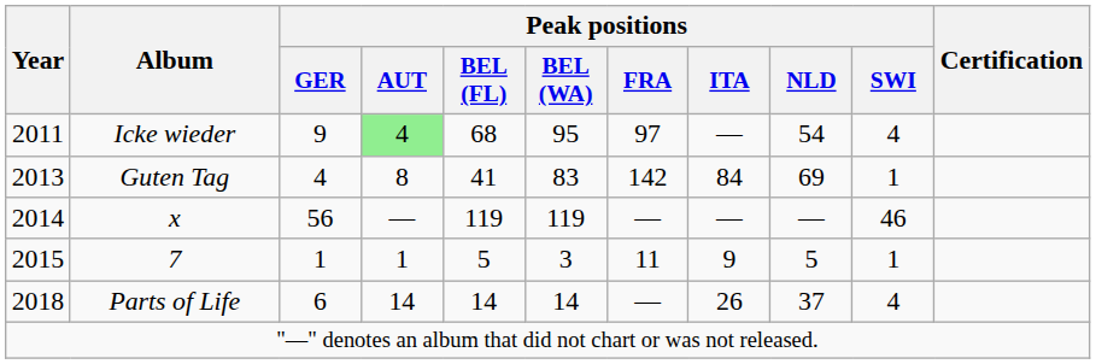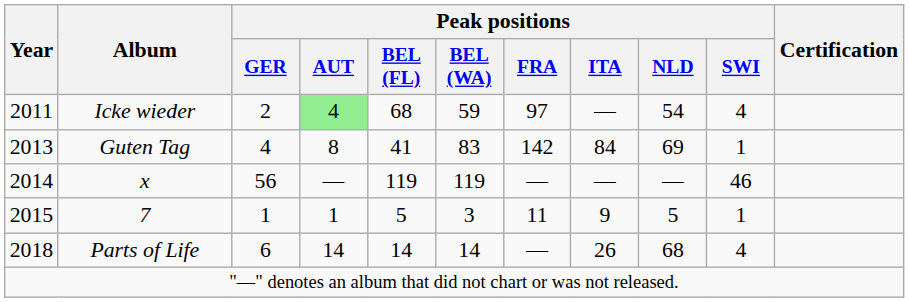 <table class="wikitable plainrowheaders" style="text-align:center;">
 <tr>
 <th rowspan="2" style="text-align:center; width:10px;">Year</th>
 <th rowspan="2" style="text-align:center; width:120px;">Album</th>
 <th colspan="8" style="text-align:center; width:20px;">Peak positions</th>
 <th rowspan="2" style="text-align:center; width:70px;">Certification</th>
 </tr>
 <tr>
 <th scope="col" style="width:3em;font-size:90%;"><a href='#'>GER</a><br></th>
 <th scope="col" style="width:3em;font-size:90%;"><a href='#'>AUT</a><br></th>
 <th scope="col" style="width:3em;font-size:90%;"><a href='#'>BEL<br>(FL)</a><br></th>
 <th scope="col" style="width:3em;font-size:90%;"><a href='#'>BEL<br>(WA)</a><br></th>
 <th scope="col" style="width:3em;font-size:90%;"><a href='#'>FRA</a><br></th>
 <th scope="col" style="width:3em;font-size:90%;"><a href='#'>ITA</a><br></th>
 <th scope="col" style="width:3em;font-size:90%;"><a href='#'>NLD</a><br></th>
 <th scope="col" style="width:3em;font-size:90%;"><a href='#'>SWI</a><br></th>
 </tr>
 <tr>
 <td style="text-align:center;">2011</td>
 <td><em>Icke wieder</em></td>
-<td style="text-align:center;">9</td>
+<td style="text-align:center;">2</td>
 <td style="background: lightgreen; text-align:center;">4</td>
 <td style="text-align:center;">68</td>
-<td style="text-align:center;">95</td>
+<td style="text-align:center;">59</td>
 <td style="text-align:center;">97</td>
 <td style="text-align:center;">—</td>
 <td style="text-align:center;">54</td>
 <td style="text-align:center;">4</td>
 <td style="text-align:center;"></td>
 </tr>
 <tr>
 <td style="text-align:center;">2013</td>
 <td><em>Guten Tag</em></td>
 <td style="text-align:center;">4</td>
 <td style="text-align:center;">8</td>
 <td style="text-align:center;">41</td>
 <td style="text-align:center;">83</td>
 <td style="text-align:center;">142</td>
 <td style="text-align:center;">84</td>
 <td style="text-align:center;">69</td>
 <td style="text-align:center;">1</td>
 <td style="text-align:center;"></td>
 </tr>
 <tr>
 <td style="text-align:center;">2014</td>
 <td><em>x</em></td>
 <td style="text-align:center;">56</td>
 <td style="text-align:center;">—</td>
 <td style="text-align:center;">119</td>
 <td style="text-align:center;">119</td>
 <td style="text-align:center;">—</td>
 <td style="text-align:center;">—</td>
 <td style="text-align:center;">—</td>
 <td style="text-align:center;">46</td>
 <td style="text-align:center;"></td>
 </tr>
 <tr>
 <td style="text-align:center;">2015</td>
 <td><em>7</em></td>
 <td style="text-align:center;">1</td>
 <td style="text-align:center;">1</td>
 <td style="text-align:center;">5</td>
 <td style="text-align:center;">3</td>
 <td style="text-align:center;">11</td>
 <td style="text-align:center;">9</td>
 <td style="text-align:center;">5</td>
 <td style="text-align:center;">1</td>
 <td style="text-align:center;"></td>
 </tr>
 <tr>
 <td>2018</td>
 <td><em>Parts of Life</em></td>
 <td>6</td>
 <td>14</td>
 <td>14</td>
 <td>14</td>
 <td>—</td>
 <td>26<br></td>
-<td>37</td>
+<td>68</td>
 <td>4</td>
 <td></td>
 </tr>
 <tr>
 <td colspan="11" style="font-size:85%">"—" denotes an album that did not chart or was not released.</td>
 </tr>
 </table>
